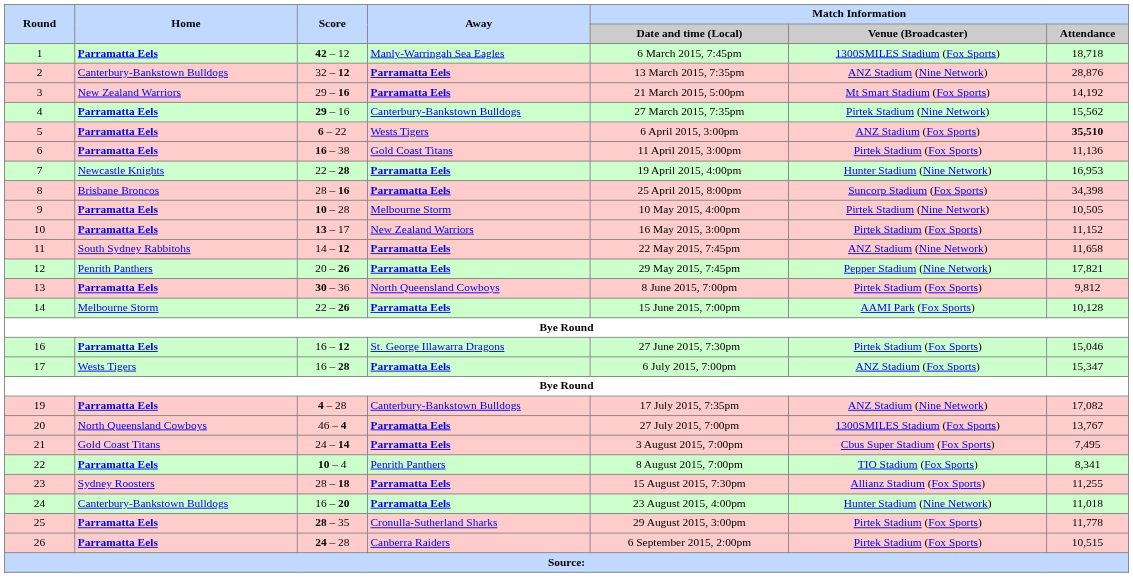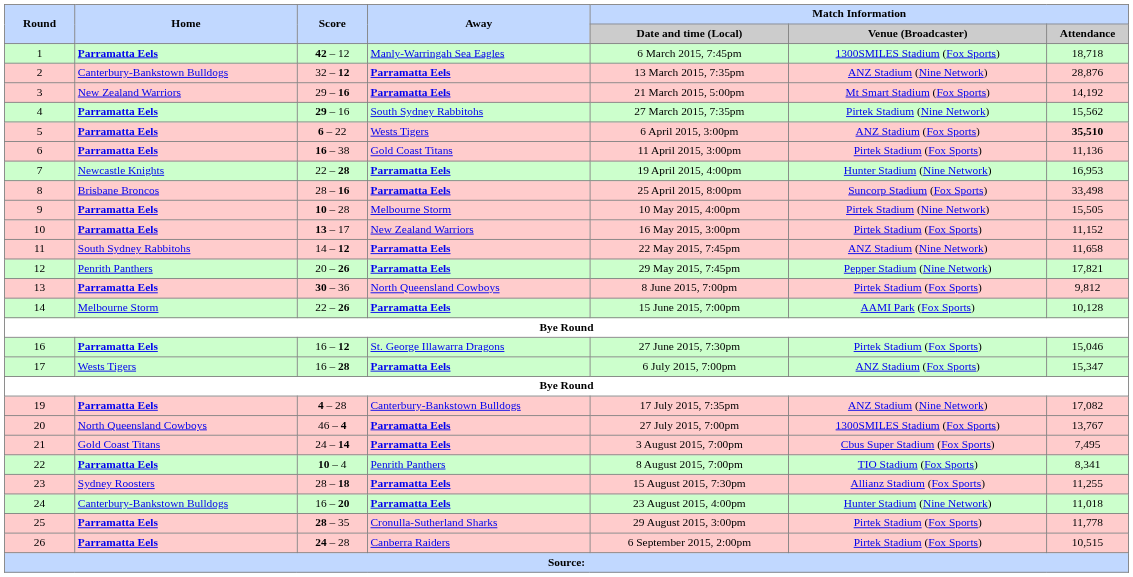 <table border=1 style="border-collapse:collapse; font-size:80%; text-align:center;" cellpadding=3 cellspacing=0 width=100%>
 <tr bgcolor=#C1D8FF>
 <th rowspan="2" style="width:6%;">Round</th>
 <th rowspan=2 width=19%>Home</th>
 <th rowspan=2 width=6%>Score</th>
 <th rowspan=2 width=19%>Away</th>
 <th colspan=6>Match Information</th>
 </tr>
 <tr bgcolor=#CCCCCC>
 <th width=17%>Date and time (Local)</th>
 <th width=22%>Venue (Broadcaster)</th>
 <th width=7%>Attendance</th>
 </tr>
 <tr style="text-align:center; background:#ccffcc;">
 <td align=center>1</td>
 <td align="left"><strong> <a href='#'>Parramatta Eels</a></strong></td>
 <td><strong>42</strong> – 12</td>
 <td align="left"> <a href='#'>Manly-Warringah Sea Eagles</a></td>
 <td>6 March 2015, 7:45pm</td>
 <td><a href='#'>1300SMILES Stadium</a> (<a href='#'>Fox Sports</a>)</td>
 <td>18,718</td>
 </tr>
 <tr style="text-align:center; background:#ffcccc;">
 <td align=center>2</td>
 <td align="left"> <a href='#'>Canterbury-Bankstown Bulldogs</a></td>
 <td>32 – <strong>12</strong></td>
 <td align="left"> <strong><a href='#'>Parramatta Eels</a></strong></td>
 <td>13 March 2015, 7:35pm</td>
 <td><a href='#'>ANZ Stadium</a> (<a href='#'>Nine Network</a>)</td>
 <td>28,876</td>
 </tr>
 <tr style="text-align:center; background:#ffcccc;">
 <td align=center>3</td>
 <td align="left"> <a href='#'>New Zealand Warriors</a></td>
 <td>29 – <strong>16</strong></td>
 <td align="left"> <strong><a href='#'>Parramatta Eels</a></strong></td>
 <td>21 March 2015, 5:00pm</td>
 <td><a href='#'>Mt Smart Stadium</a> (<a href='#'>Fox Sports</a>)</td>
 <td>14,192</td>
 </tr>
 <tr style="text-align:center; background:#ccffcc;">
 <td align=center>4</td>
 <td align="left"> <strong><a href='#'>Parramatta Eels</a></strong></td>
 <td><strong>29</strong> – 16</td>
-<td align="left"> <a href='#'>Canterbury-Bankstown Bulldogs</a></td>
+<td align="left"> <a href='#'>South Sydney Rabbitohs</a></td>
 <td>27 March 2015, 7:35pm</td>
 <td><a href='#'>Pirtek Stadium</a> (<a href='#'>Nine Network</a>)</td>
 <td>15,562</td>
 </tr>
 <tr style="text-align:center; background:#ffcccc;">
 <td align=center>5</td>
 <td align="left"> <strong><a href='#'>Parramatta Eels</a></strong></td>
 <td><strong>6</strong> – 22</td>
 <td align="left"> <a href='#'>Wests Tigers</a></td>
 <td>6 April 2015, 3:00pm</td>
 <td><a href='#'>ANZ Stadium</a> (<a href='#'>Fox Sports</a>)</td>
 <td><strong>35,510</strong></td>
 </tr>
 <tr style="text-align:center; background:#ffcccc;">
 <td align=center>6</td>
 <td align="left"> <strong><a href='#'>Parramatta Eels</a></strong></td>
 <td><strong>16</strong> – 38</td>
 <td align="left"> <a href='#'>Gold Coast Titans</a></td>
 <td>11 April 2015, 3:00pm</td>
 <td><a href='#'>Pirtek Stadium</a> (<a href='#'>Fox Sports</a>)</td>
 <td>11,136</td>
 </tr>
 <tr style="text-align:center; background:#ccffcc;">
 <td align=center>7</td>
 <td align="left"> <a href='#'>Newcastle Knights</a></td>
 <td>22 – <strong>28</strong></td>
 <td align="left"> <strong><a href='#'>Parramatta Eels</a></strong></td>
 <td>19 April 2015, 4:00pm</td>
 <td><a href='#'>Hunter Stadium</a>  (<a href='#'>Nine Network</a>)</td>
 <td>16,953</td>
 </tr>
 <tr style="text-align:center; background:#ffcccc;">
 <td align=center>8</td>
 <td align="left"> <a href='#'>Brisbane Broncos</a></td>
 <td>28 – <strong>16</strong></td>
 <td align="left"> <strong><a href='#'>Parramatta Eels</a></strong></td>
 <td>25 April 2015, 8:00pm</td>
 <td><a href='#'>Suncorp Stadium</a> (<a href='#'>Fox Sports</a>)</td>
-<td>34,398</td>
+<td>33,498</td>
 </tr>
 <tr style="text-align:center; background:#ffcccc;">
 <td align=center>9</td>
 <td align="left"> <strong><a href='#'>Parramatta Eels</a></strong></td>
 <td><strong>10</strong> – 28</td>
 <td align="left"> <a href='#'>Melbourne Storm</a></td>
 <td>10 May 2015, 4:00pm</td>
 <td><a href='#'>Pirtek Stadium</a>  (<a href='#'>Nine Network</a>)</td>
-<td>10,505</td>
+<td>15,505</td>
 </tr>
 <tr style="text-align:center; background:#ffcccc;">
 <td align=center>10</td>
 <td align="left"> <strong><a href='#'>Parramatta Eels</a></strong></td>
 <td><strong>13</strong> – 17</td>
 <td align="left"> <a href='#'>New Zealand Warriors</a></td>
 <td>16 May 2015, 3:00pm</td>
 <td><a href='#'>Pirtek Stadium</a> (<a href='#'>Fox Sports</a>)</td>
 <td>11,152</td>
 </tr>
 <tr style="text-align:center; background:#ffcccc;">
 <td align=center>11</td>
 <td align="left"> <a href='#'>South Sydney Rabbitohs</a></td>
 <td>14 – <strong>12</strong></td>
 <td align="left"> <strong><a href='#'>Parramatta Eels</a></strong></td>
 <td>22 May 2015, 7:45pm</td>
 <td><a href='#'>ANZ Stadium</a>  (<a href='#'>Nine Network</a>)</td>
 <td>11,658</td>
 </tr>
 <tr style="text-align:center; background:#ccffcc;">
 <td align=center>12</td>
 <td align="left"> <a href='#'>Penrith Panthers</a></td>
 <td>20 – <strong>26</strong></td>
 <td align="left"> <strong><a href='#'>Parramatta Eels</a></strong></td>
 <td>29 May 2015, 7:45pm</td>
 <td><a href='#'>Pepper Stadium</a>  (<a href='#'>Nine Network</a>)</td>
 <td>17,821</td>
 </tr>
 <tr style="text-align:center; background:#ffcccc;">
 <td align=center>13</td>
 <td align="left"> <strong><a href='#'>Parramatta Eels</a></strong></td>
 <td><strong>30</strong> – 36</td>
 <td align="left"> <a href='#'>North Queensland Cowboys</a></td>
 <td>8 June 2015, 7:00pm</td>
 <td><a href='#'>Pirtek Stadium</a> (<a href='#'>Fox Sports</a>)</td>
 <td>9,812</td>
 </tr>
 <tr style="text-align:center; background:#ccffcc;">
 <td align=center>14</td>
 <td align="left"> <a href='#'>Melbourne Storm</a></td>
 <td>22 – <strong>26</strong></td>
 <td align="left"> <strong><a href='#'>Parramatta Eels</a></strong></td>
 <td>15 June 2015, 7:00pm</td>
 <td><a href='#'>AAMI Park</a> (<a href='#'>Fox Sports</a>)</td>
 <td>10,128</td>
 </tr>
 <tr>
 <td colspan="7" align="center"><strong>Bye Round</strong></td>
 </tr>
 <tr style="text-align:center; background:#ccffcc;">
 <td align=center>16</td>
 <td align="left"> <strong><a href='#'>Parramatta Eels</a></strong></td>
 <td>16 – <strong>12</strong></td>
 <td align="left"> <a href='#'>St. George Illawarra Dragons</a></td>
 <td>27 June 2015, 7:30pm</td>
 <td><a href='#'>Pirtek Stadium</a> (<a href='#'>Fox Sports</a>)</td>
 <td>15,046</td>
 </tr>
 <tr style="text-align:center; background:#ccffcc;">
 <td align=center>17</td>
 <td align="left"> <a href='#'>Wests Tigers</a></td>
 <td>16 – <strong>28</strong></td>
 <td align="left"> <strong><a href='#'>Parramatta Eels</a></strong></td>
 <td>6 July 2015, 7:00pm</td>
 <td><a href='#'>ANZ Stadium</a> (<a href='#'>Fox Sports</a>)</td>
 <td>15,347</td>
 </tr>
 <tr>
 <td colspan="7" align="center"><strong>Bye Round</strong></td>
 </tr>
 <tr style="text-align:center; background:#ffcccc;">
 <td align=center>19</td>
 <td align="left"> <strong><a href='#'>Parramatta Eels</a></strong></td>
 <td><strong>4</strong> – 28</td>
 <td align="left"> <a href='#'>Canterbury-Bankstown Bulldogs</a></td>
 <td>17 July 2015, 7:35pm</td>
 <td><a href='#'>ANZ Stadium</a>  (<a href='#'>Nine Network</a>)</td>
 <td>17,082</td>
 </tr>
 <tr style="text-align:center; background:#ffcccc;">
 <td align=center>20</td>
 <td align="left"> <a href='#'>North Queensland Cowboys</a></td>
 <td>46 – <strong>4</strong></td>
 <td align="left"> <strong><a href='#'>Parramatta Eels</a></strong></td>
 <td>27 July 2015, 7:00pm</td>
 <td><a href='#'>1300SMILES Stadium</a> (<a href='#'>Fox Sports</a>)</td>
 <td>13,767</td>
 </tr>
 <tr style="text-align:center; background:#ffcccc;">
 <td align=center>21</td>
 <td align="left"> <a href='#'>Gold Coast Titans</a></td>
 <td>24 – <strong>14</strong></td>
 <td align="left"> <strong><a href='#'>Parramatta Eels</a></strong></td>
 <td>3 August 2015, 7:00pm</td>
 <td><a href='#'>Cbus Super Stadium</a> (<a href='#'>Fox Sports</a>)</td>
 <td>7,495</td>
 </tr>
 <tr style="text-align:center; background:#ccffcc;">
 <td align=center>22</td>
 <td align="left"> <strong><a href='#'>Parramatta Eels</a></strong></td>
 <td><strong>10</strong> – 4</td>
 <td align="left"> <a href='#'>Penrith Panthers</a></td>
 <td>8 August 2015, 7:00pm</td>
 <td><a href='#'>TIO Stadium</a> (<a href='#'>Fox Sports</a>)</td>
 <td>8,341</td>
 </tr>
 <tr style="text-align:center; background:#ffcccc;">
 <td align=center>23</td>
 <td align="left"><a href='#'>Sydney Roosters</a></td>
 <td>28 – <strong>18</strong></td>
 <td align="left"> <strong><a href='#'>Parramatta Eels</a></strong></td>
 <td>15 August 2015, 7:30pm</td>
 <td><a href='#'>Allianz Stadium</a>  (<a href='#'>Fox Sports</a>)</td>
 <td>11,255</td>
 </tr>
 <tr style="text-align:center; background:#ccffcc;">
 <td align=center>24</td>
 <td align="left"> <a href='#'>Canterbury-Bankstown Bulldogs</a></td>
 <td>16 – <strong>20</strong></td>
 <td align="left"> <strong><a href='#'>Parramatta Eels</a></strong></td>
 <td>23 August 2015, 4:00pm</td>
 <td><a href='#'>Hunter Stadium</a>  (<a href='#'>Nine Network</a>)</td>
 <td>11,018</td>
 </tr>
 <tr style="text-align:center; background:#ffcccc;">
 <td align=center>25</td>
 <td align="left"> <strong><a href='#'>Parramatta Eels</a></strong></td>
 <td><strong>28</strong> – 35</td>
 <td align="left"> <a href='#'>Cronulla-Sutherland Sharks</a></td>
 <td>29 August 2015, 3:00pm</td>
 <td><a href='#'>Pirtek Stadium</a>  (<a href='#'>Fox Sports</a>)</td>
 <td>11,778</td>
 </tr>
 <tr style="text-align:center; background:#ffcccc;">
 <td align=center>26</td>
 <td align="left"> <strong><a href='#'>Parramatta Eels</a></strong></td>
 <td><strong>24</strong> – 28</td>
 <td align="left"> <a href='#'>Canberra Raiders</a></td>
 <td>6 September 2015, 2:00pm</td>
 <td><a href='#'>Pirtek Stadium</a>  (<a href='#'>Fox Sports</a>)</td>
 <td>10,515</td>
 </tr>
 <tr style="background:#c1d8ff;">
 <th colspan=12>Source:</th>
 </tr>
 </table>
